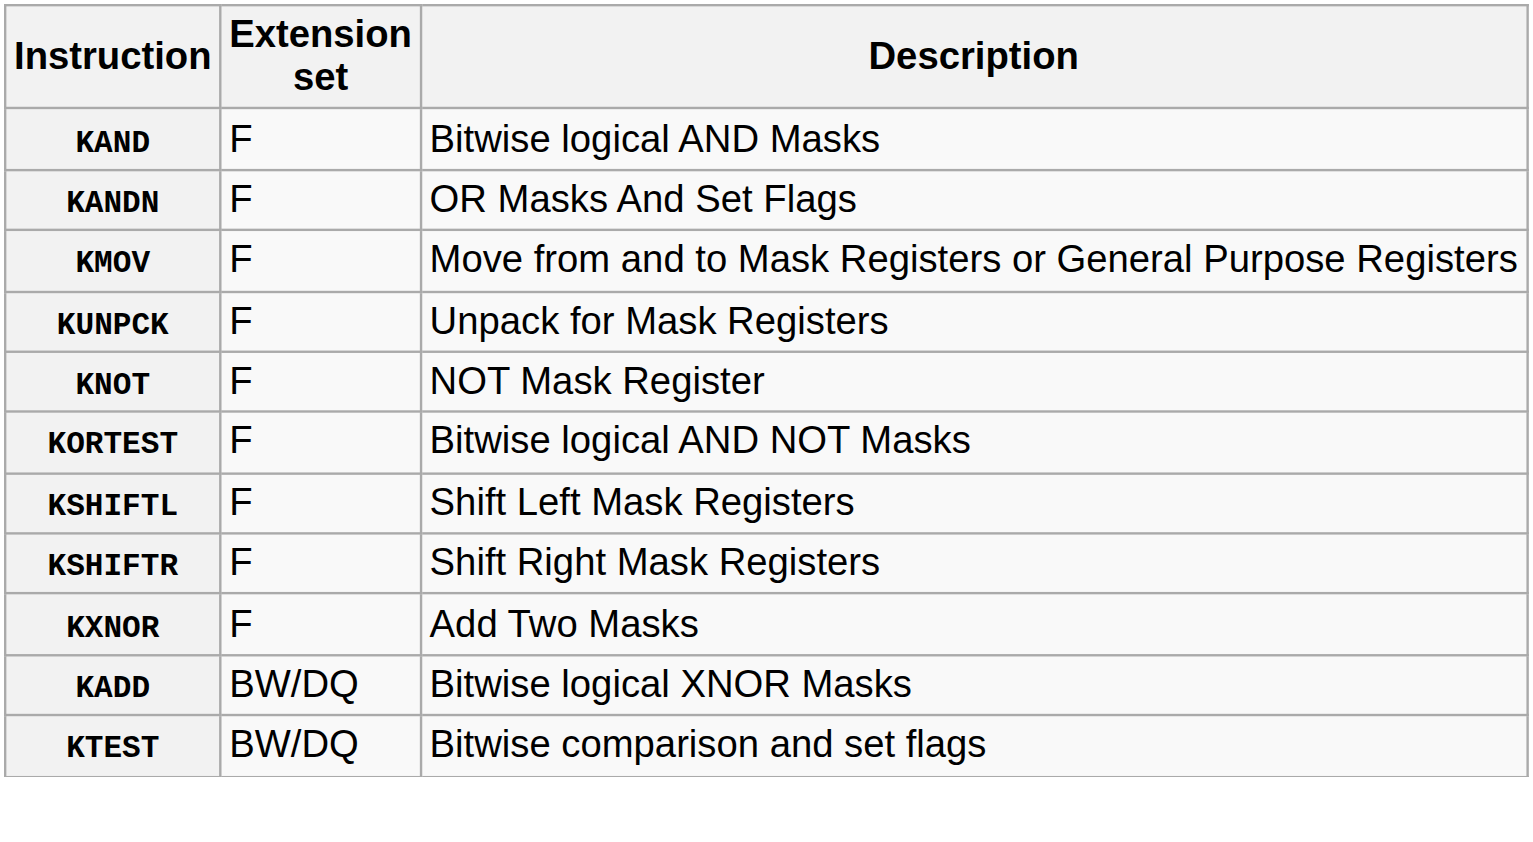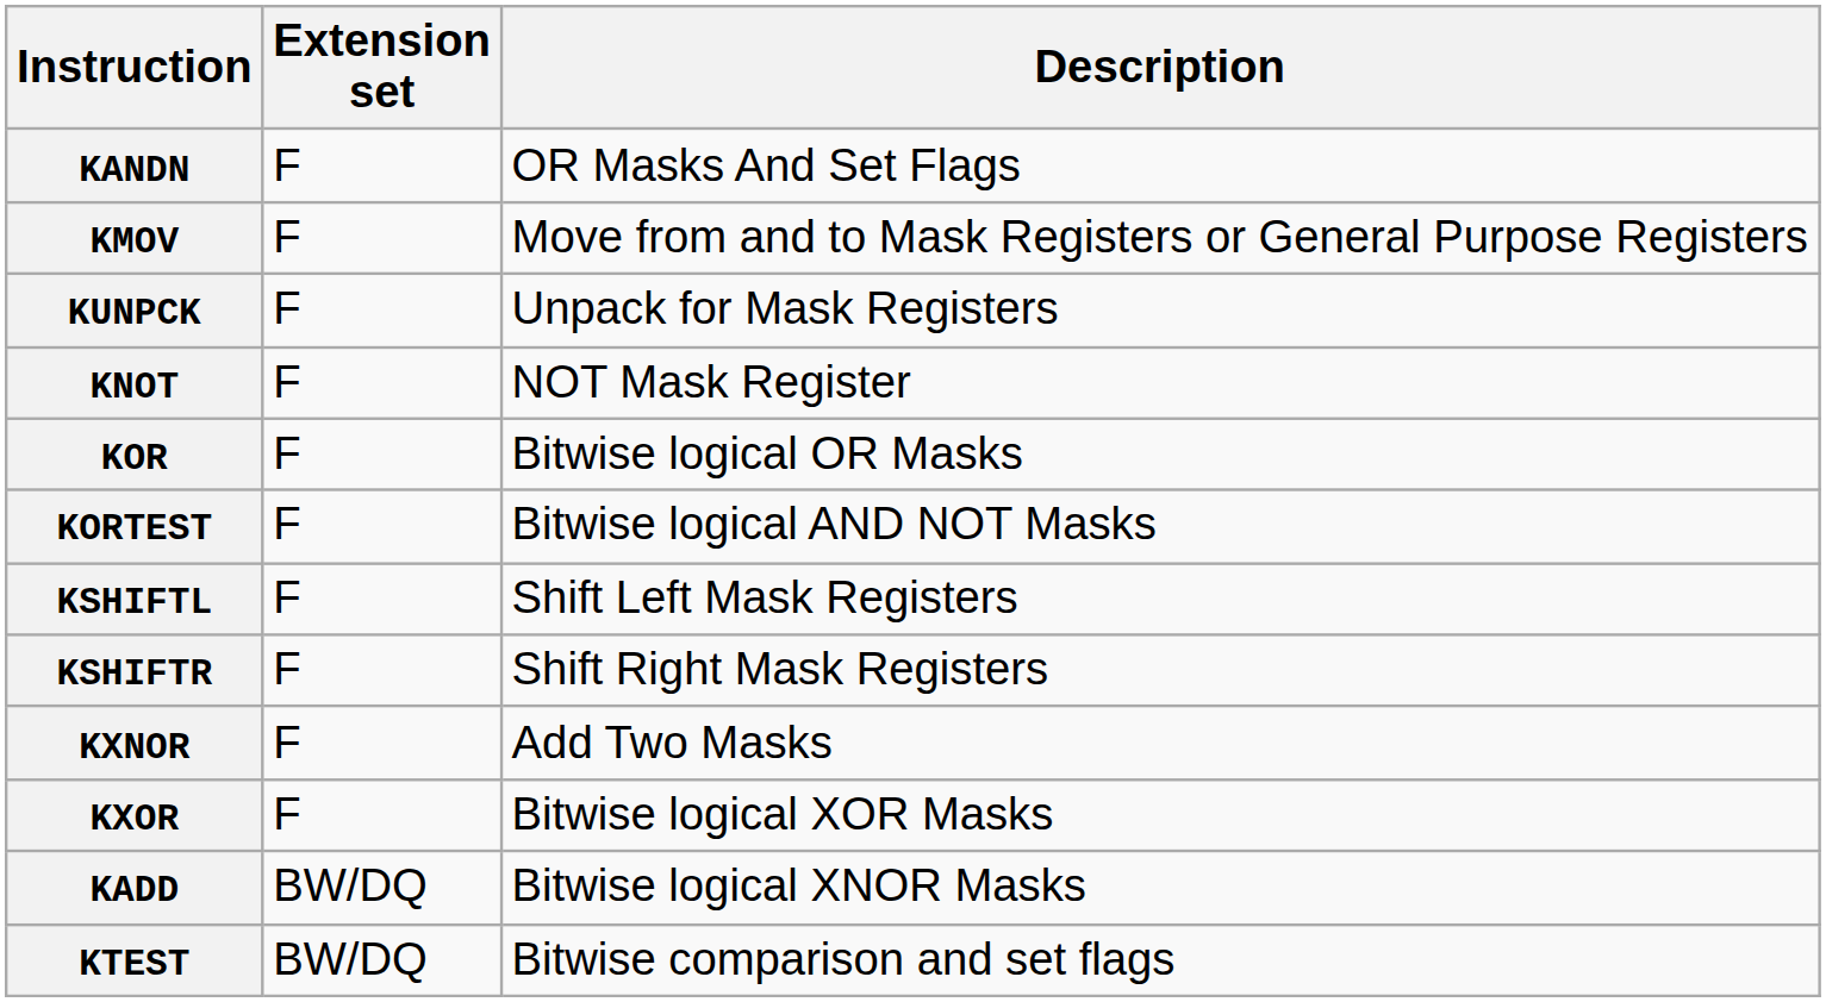 <table class="wikitable plainrowheaders">
 <tr>
 <th scope="col">Instruction</th>
 <th scope="col">Extension<br>set</th>
 <th scope="col">Description</th>
-</tr>
-<tr>
-<th scope="row"><code>KAND</code></th>
-<td>F</td>
-<td>Bitwise logical AND Masks</td>
 </tr>
 <tr>
 <th scope="row"><code>KANDN</code></th>
 <td>F</td>
 <td>OR Masks And Set Flags</td>
 </tr>
 <tr>
 <th scope="row"><code>KMOV</code></th>
 <td>F</td>
 <td>Move from and to Mask Registers or General Purpose Registers</td>
 </tr>
 <tr>
 <th scope="row"><code>KUNPCK</code></th>
 <td>F</td>
 <td>Unpack for Mask Registers</td>
 </tr>
 <tr>
 <th scope="row"><code>KNOT</code></th>
 <td>F</td>
 <td>NOT Mask Register</td>
 </tr>
 <tr>
+<th scope="row"><code>KOR</code></th>
+<td>F</td>
+<td>Bitwise logical OR Masks</td>
+</tr>
+<tr>
 <th scope="row"><code>KORTEST</code></th>
 <td>F</td>
 <td>Bitwise logical AND NOT Masks</td>
 </tr>
 <tr>
 <th scope="row"><code>KSHIFTL</code></th>
 <td>F</td>
 <td>Shift Left Mask Registers</td>
 </tr>
 <tr>
 <th scope="row"><code>KSHIFTR</code></th>
 <td>F</td>
 <td>Shift Right Mask Registers</td>
 </tr>
 <tr>
 <th scope="row"><code>KXNOR</code></th>
 <td>F</td>
 <td>Add Two Masks</td>
 </tr>
 <tr>
+<th scope="row"><code>KXOR</code></th>
+<td>F</td>
+<td>Bitwise logical XOR Masks</td>
+</tr>
+<tr>
 <th scope="row"><code>KADD</code></th>
 <td>BW/DQ</td>
 <td>Bitwise logical XNOR Masks</td>
 </tr>
 <tr>
 <th scope="row"><code>KTEST</code></th>
 <td>BW/DQ</td>
 <td>Bitwise comparison and set flags</td>
 </tr>
 </table>
